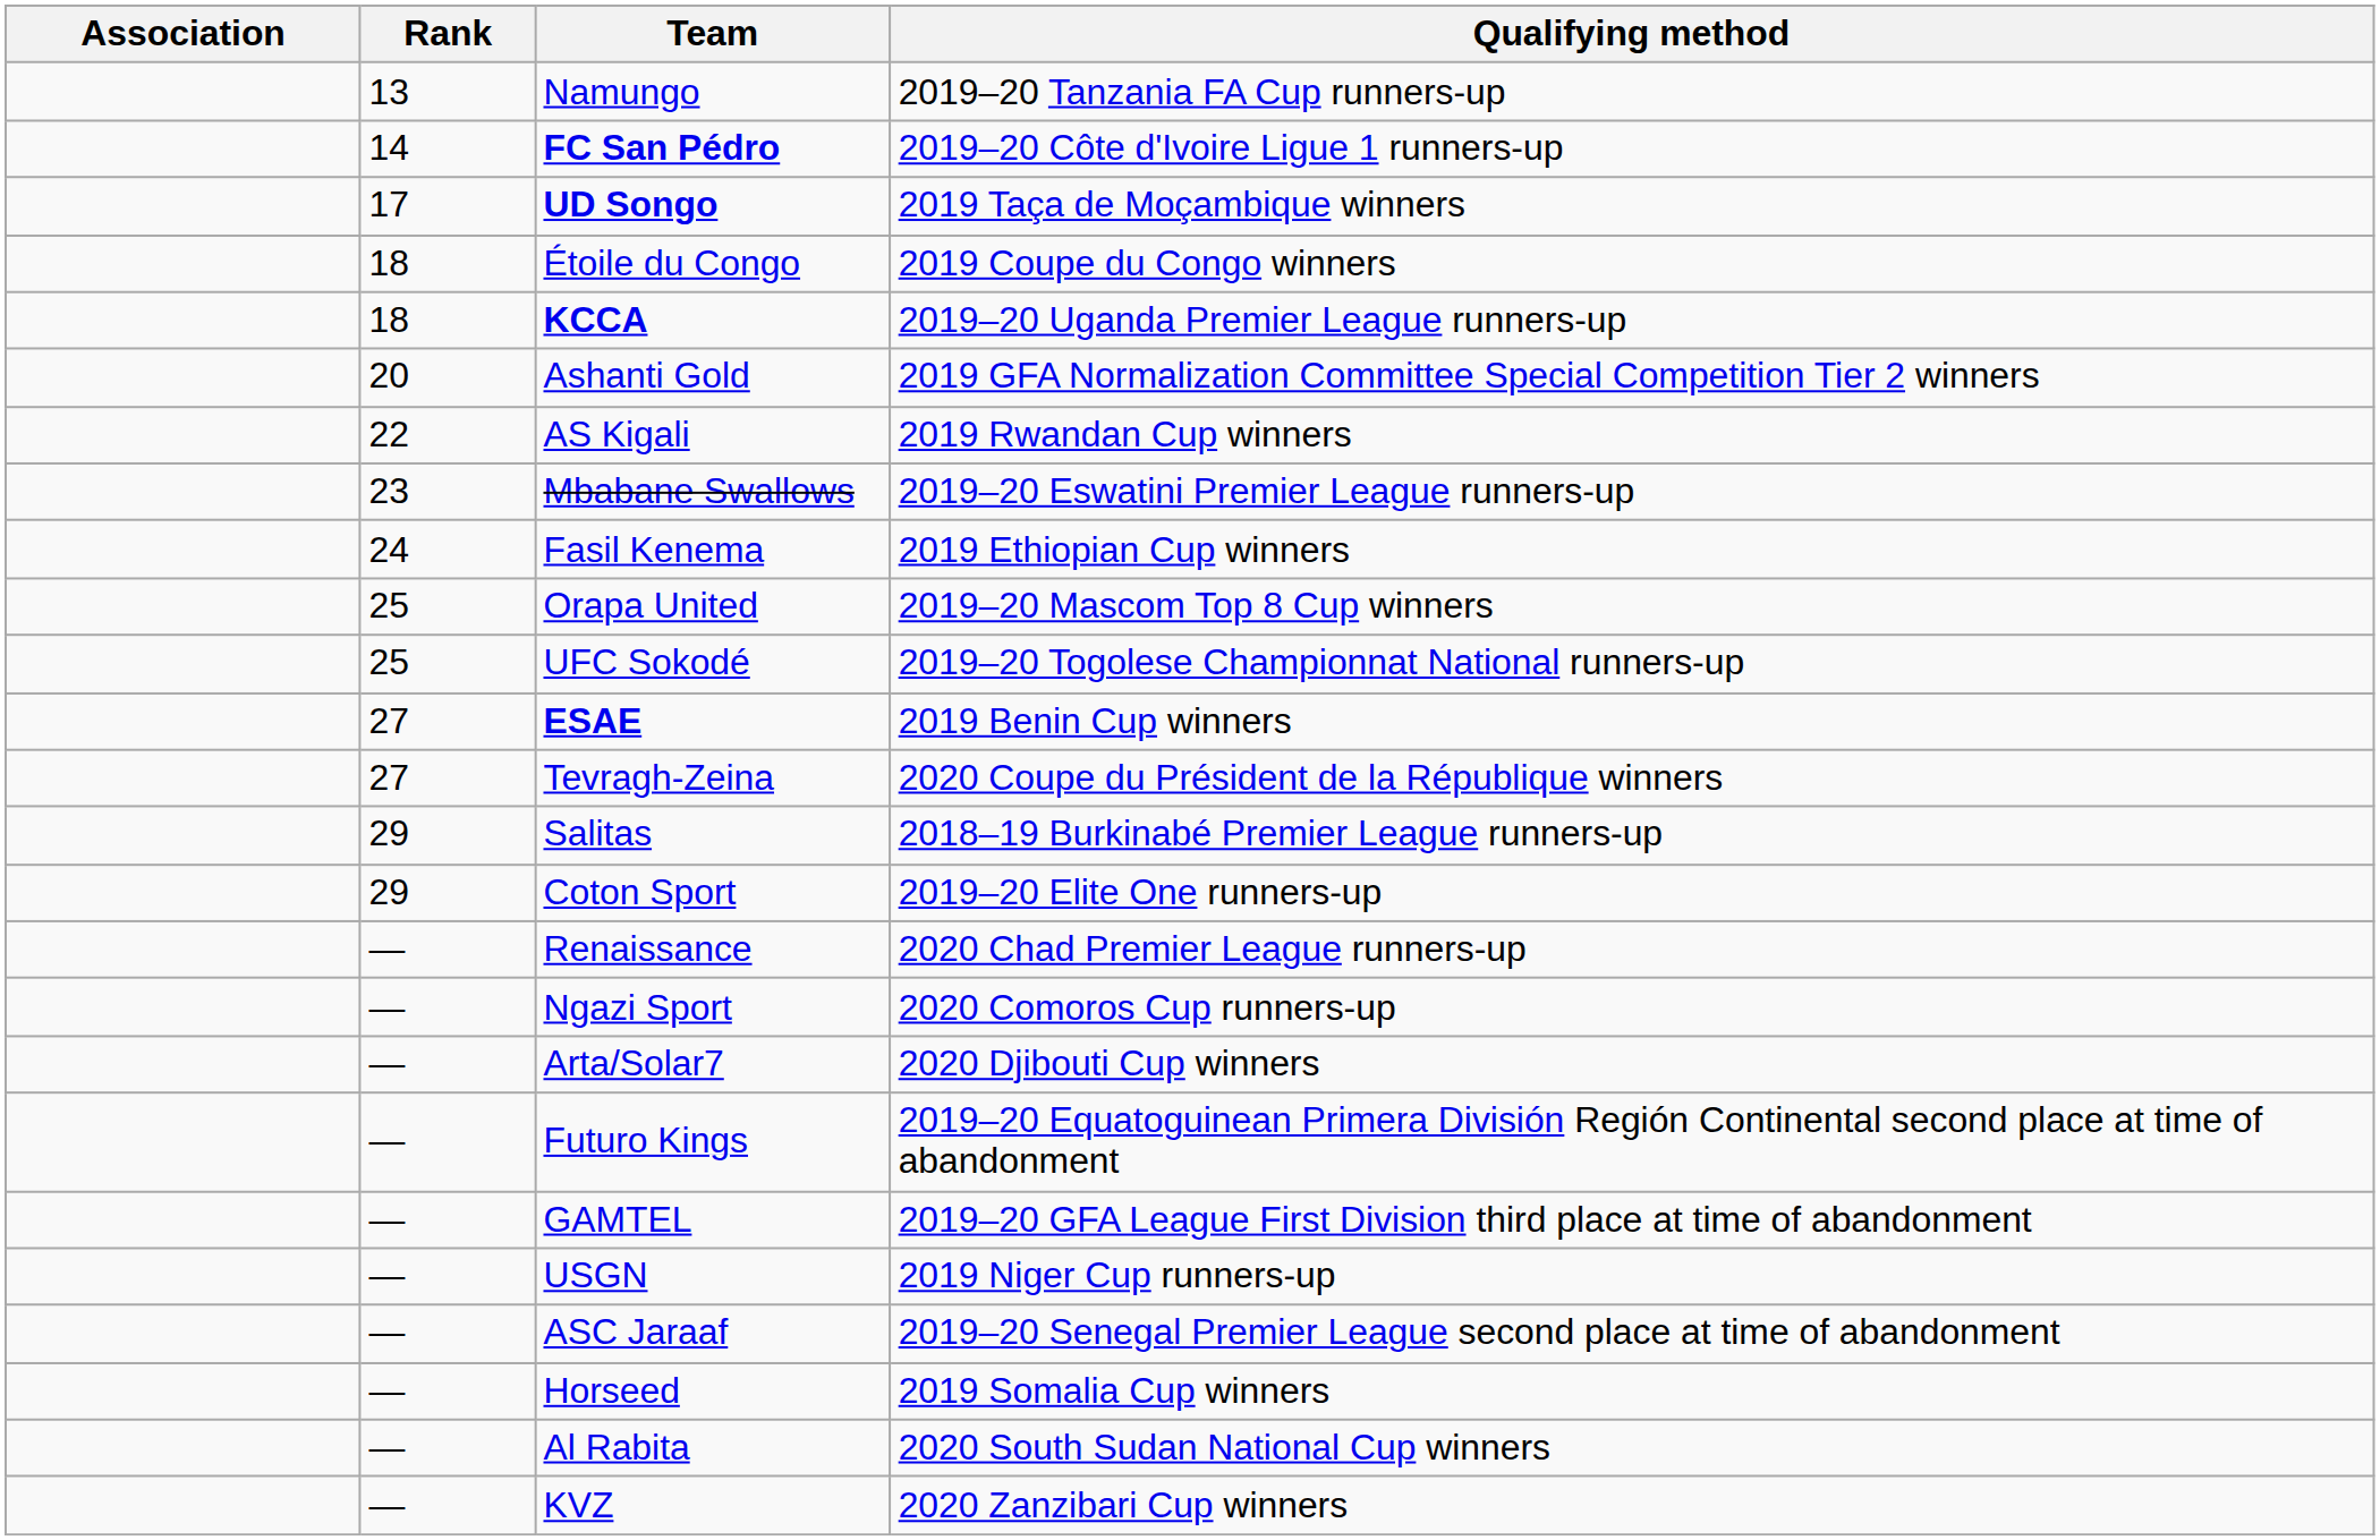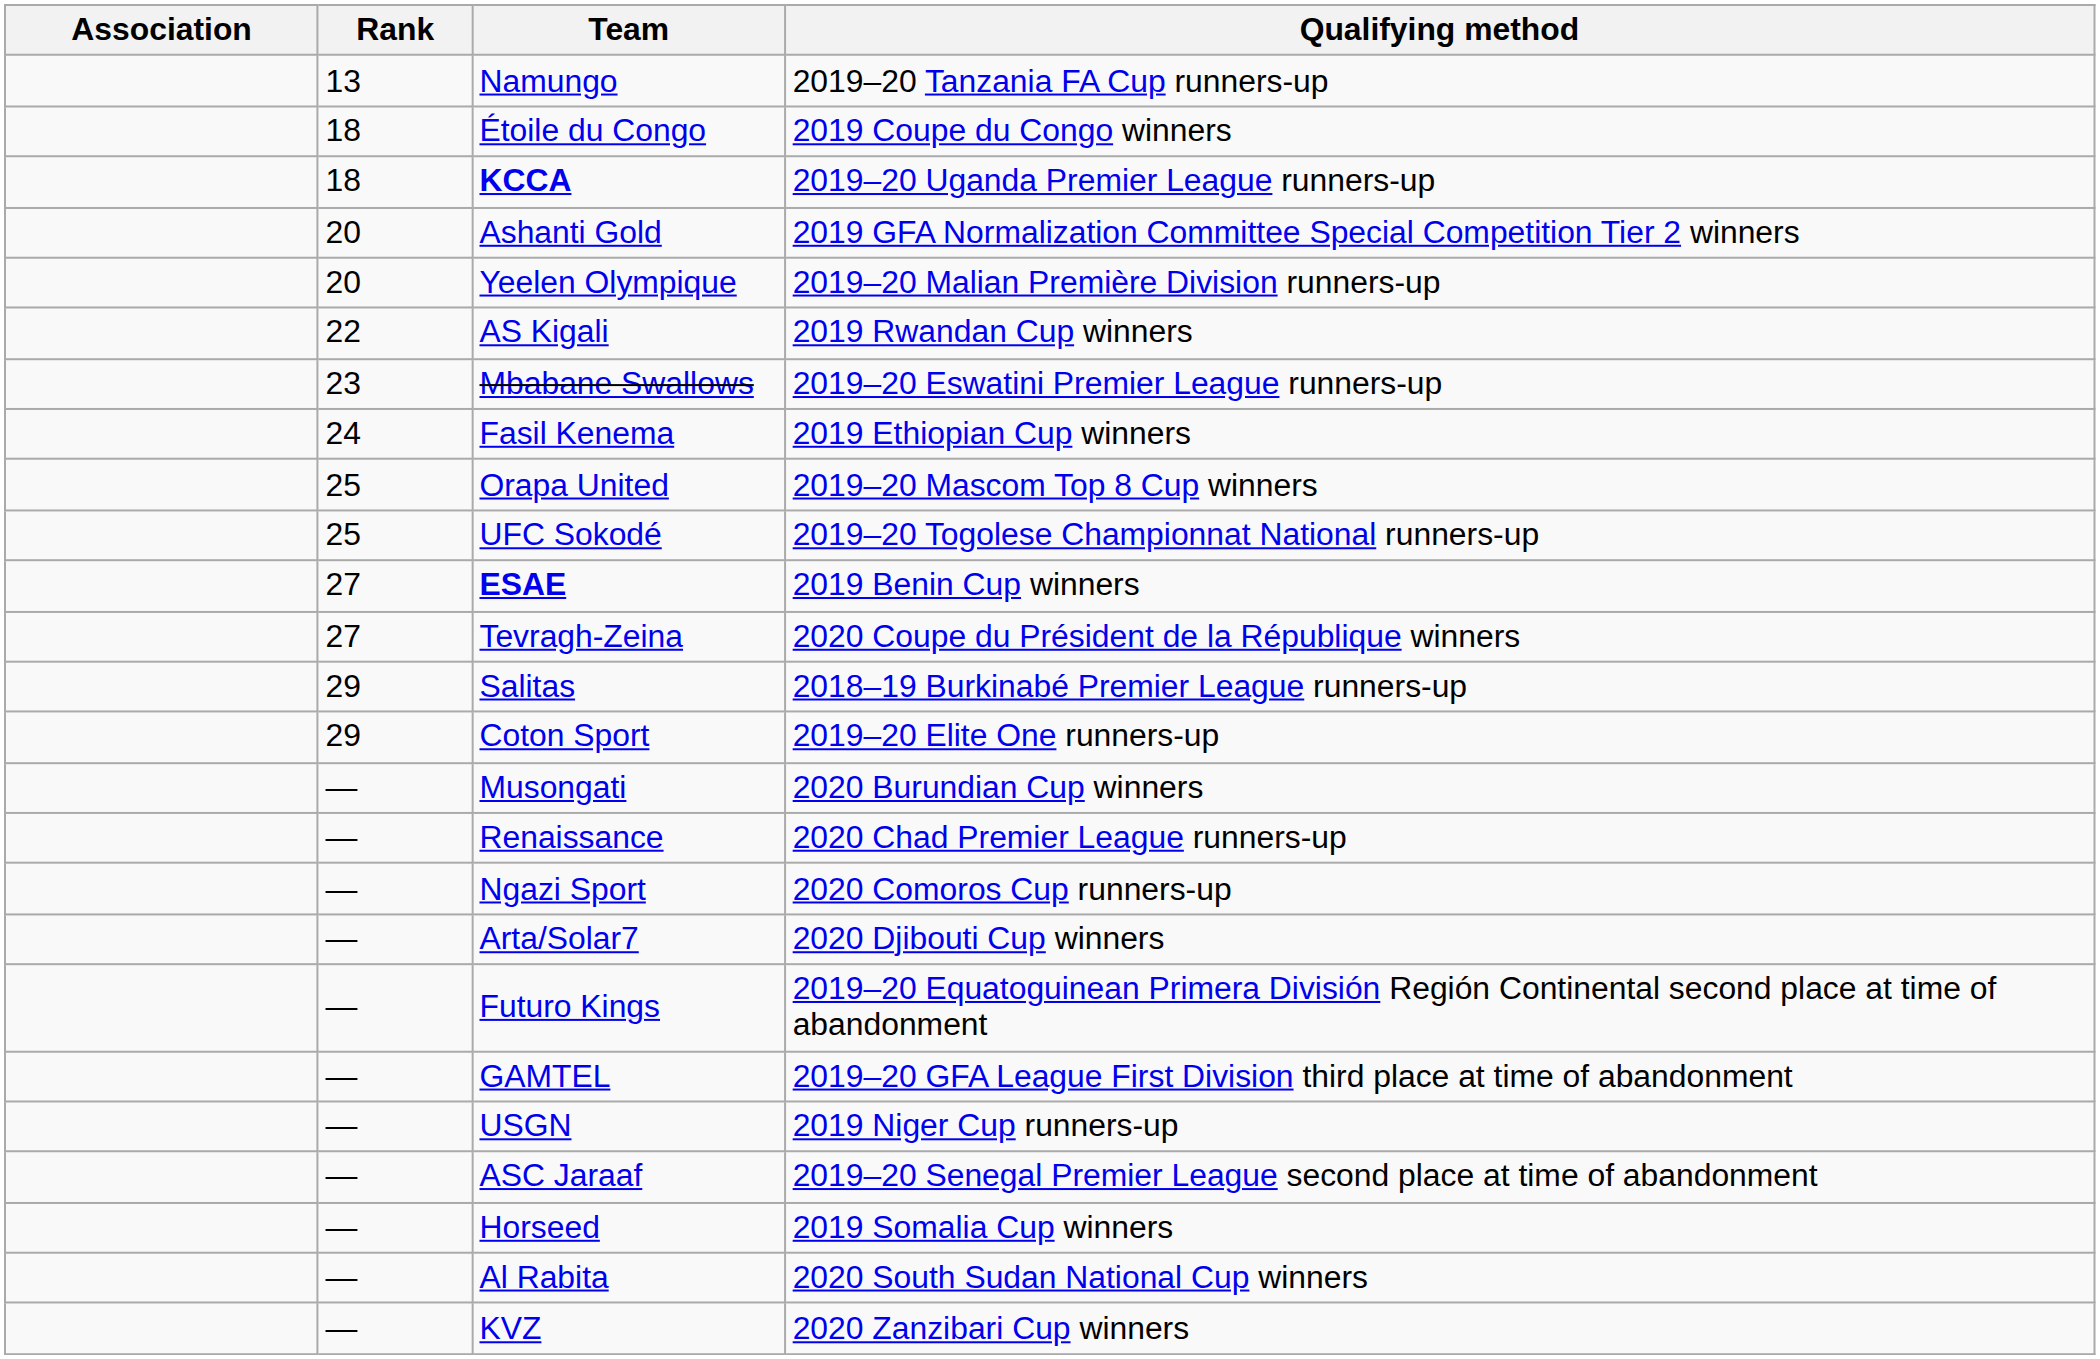 <table class="wikitable">
 <tr>
 <th width=150>Association</th>
 <th width=70>Rank </th>
 <th width=150>Team</th>
 <th width=650>Qualifying method</th>
 </tr>
 <tr>
 <td></td>
 <td>13 </td>
 <td><a href='#'>Namungo</a></td>
 <td>2019–20 <a href='#'>Tanzania FA Cup</a> runners-up</td>
-</tr>
-<tr>
-<td></td>
-<td>14 </td>
-<td><strong><a href='#'>FC San Pédro</a></strong></td>
-<td><a href='#'>2019–20 Côte d'Ivoire Ligue 1</a> runners-up</td>
-</tr>
-<tr>
-<td></td>
-<td>17 </td>
-<td><strong><a href='#'>UD Songo</a></strong></td>
-<td><a href='#'>2019 Taça de Moçambique</a> winners</td>
 </tr>
 <tr>
 <td></td>
 <td>18 </td>
 <td><a href='#'>Étoile du Congo</a></td>
 <td><a href='#'>2019 Coupe du Congo</a> winners</td>
 </tr>
 <tr>
 <td></td>
 <td>18 </td>
 <td><strong><a href='#'>KCCA</a></strong></td>
 <td><a href='#'>2019–20 Uganda Premier League</a> runners-up</td>
 </tr>
 <tr>
 <td></td>
 <td>20 </td>
 <td><a href='#'>Ashanti Gold</a></td>
 <td><a href='#'>2019 GFA Normalization Committee Special Competition Tier 2</a> winners</td>
+</tr>
+<tr>
+<td></td>
+<td>20 </td>
+<td><a href='#'>Yeelen Olympique</a></td>
+<td><a href='#'>2019–20 Malian Première Division</a> runners-up</td>
 </tr>
 <tr>
 <td></td>
 <td>22 </td>
 <td><a href='#'>AS Kigali</a></td>
 <td><a href='#'>2019 Rwandan Cup</a> winners</td>
 </tr>
 <tr>
 <td></td>
 <td>23 </td>
 <td><s><a href='#'>Mbabane Swallows</a></s></td>
 <td><a href='#'>2019–20 Eswatini Premier League</a> runners-up</td>
 </tr>
 <tr>
 <td></td>
 <td>24 </td>
 <td><a href='#'>Fasil Kenema</a></td>
 <td><a href='#'>2019 Ethiopian Cup</a> winners</td>
 </tr>
 <tr>
 <td></td>
 <td>25 </td>
 <td><a href='#'>Orapa United</a></td>
 <td><a href='#'>2019–20 Mascom Top 8 Cup</a> winners</td>
 </tr>
 <tr>
 <td></td>
 <td>25 </td>
 <td><a href='#'>UFC Sokodé</a></td>
 <td><a href='#'>2019–20 Togolese Championnat National</a> runners-up</td>
 </tr>
 <tr>
 <td></td>
 <td>27 </td>
 <td><strong><a href='#'>ESAE</a></strong></td>
 <td><a href='#'>2019 Benin Cup</a> winners</td>
 </tr>
 <tr>
 <td></td>
 <td>27 </td>
 <td><a href='#'>Tevragh-Zeina</a></td>
 <td><a href='#'>2020 Coupe du Président de la République</a> winners</td>
 </tr>
 <tr>
 <td></td>
 <td>29 </td>
 <td><a href='#'>Salitas</a></td>
 <td><a href='#'>2018–19 Burkinabé Premier League</a> runners-up</td>
 </tr>
 <tr>
 <td></td>
 <td>29 </td>
 <td><a href='#'>Coton Sport</a></td>
 <td><a href='#'>2019–20 Elite One</a> runners-up</td>
+</tr>
+<tr>
+<td></td>
+<td>—</td>
+<td><a href='#'>Musongati</a></td>
+<td><a href='#'>2020 Burundian Cup</a> winners</td>
 </tr>
 <tr>
 <td></td>
 <td>—</td>
 <td><a href='#'>Renaissance</a></td>
 <td><a href='#'>2020 Chad Premier League</a> runners-up</td>
 </tr>
 <tr>
 <td></td>
 <td>—</td>
 <td><a href='#'>Ngazi Sport</a></td>
 <td><a href='#'>2020 Comoros Cup</a> runners-up</td>
 </tr>
 <tr>
 <td></td>
 <td>—</td>
 <td><a href='#'>Arta/Solar7</a></td>
 <td><a href='#'>2020 Djibouti Cup</a> winners</td>
 </tr>
 <tr>
 <td></td>
 <td>—</td>
 <td><a href='#'>Futuro Kings</a></td>
 <td><a href='#'>2019–20 Equatoguinean Primera División</a> Región Continental second place at time of abandonment</td>
 </tr>
 <tr>
 <td></td>
 <td>—</td>
 <td><a href='#'>GAMTEL</a></td>
 <td><a href='#'>2019–20 GFA League First Division</a> third place at time of abandonment</td>
 </tr>
 <tr>
 <td></td>
 <td>—</td>
 <td><a href='#'>USGN</a></td>
 <td><a href='#'>2019 Niger Cup</a> runners-up</td>
 </tr>
 <tr>
 <td></td>
 <td>—</td>
 <td><a href='#'>ASC Jaraaf</a></td>
 <td><a href='#'>2019–20 Senegal Premier League</a> second place at time of abandonment</td>
 </tr>
 <tr>
 <td></td>
 <td>—</td>
 <td><a href='#'>Horseed</a></td>
 <td><a href='#'>2019 Somalia Cup</a> winners</td>
 </tr>
 <tr>
 <td></td>
 <td>—</td>
 <td><a href='#'>Al Rabita</a></td>
 <td><a href='#'>2020 South Sudan National Cup</a> winners</td>
 </tr>
 <tr>
 <td></td>
 <td>—</td>
 <td><a href='#'>KVZ</a></td>
 <td><a href='#'>2020 Zanzibari Cup</a> winners</td>
 </tr>
 </table>
